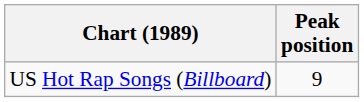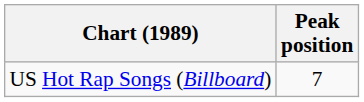 <table Class = "wikitable sortable">
 <tr>
 <th>Chart (1989)</th>
 <th>Peak<br>position</th>
 </tr>
 <tr>
 <td>US <a href='#'>Hot Rap Songs</a> (<em><a href='#'>Billboard</a></em>)</td>
-<td align=center>9</td>
+<td align=center>7</td>
 </tr>
 </table>
